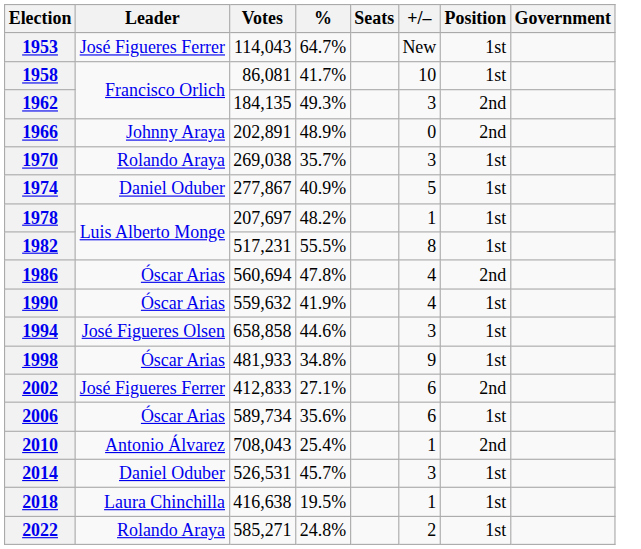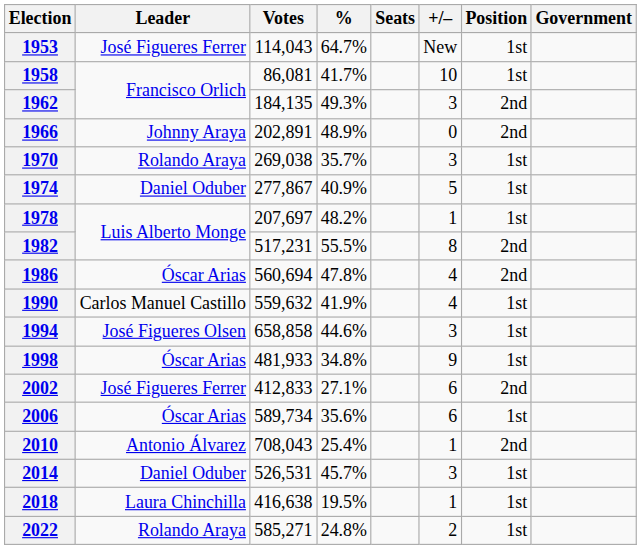 <table class=wikitable style="text-align: right;">
 <tr>
 <th>Election</th>
 <th>Leader</th>
 <th>Votes</th>
 <th>%</th>
 <th>Seats</th>
 <th>+/–</th>
 <th>Position</th>
 <th>Government</th>
 </tr>
 <tr>
 <th><a href='#'>1953</a></th>
 <td><a href='#'>José Figueres Ferrer</a></td>
 <td>114,043</td>
 <td>64.7%</td>
 <td></td>
 <td>New</td>
 <td>1st</td>
 <td></td>
 </tr>
 <tr>
 <th><a href='#'>1958</a></th>
 <td rowspan="2"><a href='#'>Francisco Orlich</a></td>
 <td>86,081</td>
 <td>41.7%</td>
 <td></td>
 <td> 10</td>
 <td>1st</td>
 <td></td>
 </tr>
 <tr>
 <th><a href='#'>1962</a></th>
 <td>184,135</td>
 <td>49.3%</td>
 <td></td>
 <td> 3</td>
 <td> 2nd</td>
 <td></td>
 </tr>
 <tr>
 <th><a href='#'>1966</a></th>
 <td><a href='#'>Johnny Araya</a></td>
 <td>202,891</td>
 <td>48.9%</td>
 <td></td>
 <td>0</td>
 <td> 2nd</td>
 <td></td>
 </tr>
 <tr>
 <th><a href='#'>1970</a></th>
 <td><a href='#'>Rolando Araya</a></td>
 <td>269,038</td>
 <td>35.7%</td>
 <td></td>
 <td> 3</td>
 <td>1st</td>
 <td></td>
 </tr>
 <tr>
 <th><a href='#'>1974</a></th>
 <td><a href='#'>Daniel Oduber</a></td>
 <td>277,867</td>
 <td>40.9%</td>
 <td></td>
 <td> 5</td>
 <td>1st</td>
 <td></td>
 </tr>
 <tr>
 <th><a href='#'>1978</a></th>
 <td rowspan="2"><a href='#'>Luis Alberto Monge</a></td>
 <td>207,697</td>
 <td>48.2%</td>
 <td></td>
 <td> 1</td>
 <td>1st</td>
 <td></td>
 </tr>
 <tr>
 <th><a href='#'>1982</a></th>
 <td>517,231</td>
 <td>55.5%</td>
 <td></td>
 <td> 8</td>
-<td> 1st</td>
+<td> 2nd</td>
 <td></td>
 </tr>
 <tr>
 <th><a href='#'>1986</a></th>
 <td><a href='#'>Óscar Arias</a></td>
 <td>560,694</td>
 <td>47.8%</td>
 <td></td>
 <td> 4</td>
 <td> 2nd</td>
 <td></td>
 </tr>
 <tr>
 <th><a href='#'>1990</a></th>
-<td><a href='#'>Óscar Arias</a></td>
+<td>Carlos Manuel Castillo</td>
 <td>559,632</td>
 <td>41.9%</td>
 <td></td>
 <td> 4</td>
 <td>1st</td>
 <td></td>
 </tr>
 <tr>
 <th><a href='#'>1994</a></th>
 <td><a href='#'>José Figueres Olsen</a></td>
 <td>658,858</td>
 <td>44.6%</td>
 <td></td>
 <td> 3</td>
 <td> 1st</td>
 <td></td>
 </tr>
 <tr>
 <th><a href='#'>1998</a></th>
 <td><a href='#'>Óscar Arias</a></td>
 <td>481,933</td>
 <td>34.8%</td>
 <td></td>
 <td> 9</td>
 <td>1st</td>
 <td></td>
 </tr>
 <tr>
 <th><a href='#'>2002</a></th>
 <td><a href='#'>José Figueres Ferrer</a></td>
 <td>412,833</td>
 <td>27.1%</td>
 <td></td>
 <td> 6</td>
 <td>2nd</td>
 <td></td>
 </tr>
 <tr>
 <th><a href='#'>2006</a></th>
 <td><a href='#'>Óscar Arias</a></td>
 <td>589,734</td>
 <td>35.6%</td>
 <td></td>
 <td> 6</td>
 <td>1st</td>
 <td></td>
 </tr>
 <tr>
 <th><a href='#'>2010</a></th>
 <td><a href='#'>Antonio Álvarez</a></td>
 <td>708,043</td>
 <td>25.4%</td>
 <td></td>
 <td> 1</td>
 <td> 2nd</td>
 <td></td>
 </tr>
 <tr>
 <th><a href='#'>2014</a></th>
 <td><a href='#'>Daniel Oduber</a></td>
 <td>526,531</td>
 <td>45.7%</td>
 <td></td>
 <td> 3</td>
 <td>1st</td>
 <td></td>
 </tr>
 <tr>
 <th><a href='#'>2018</a></th>
 <td><a href='#'>Laura Chinchilla</a></td>
 <td>416,638</td>
 <td>19.5%</td>
 <td></td>
 <td> 1</td>
 <td>1st</td>
 <td></td>
 </tr>
 <tr>
 <th><a href='#'>2022</a></th>
 <td><a href='#'>Rolando Araya</a></td>
 <td>585,271</td>
 <td>24.8%</td>
 <td></td>
 <td> 2</td>
 <td>1st</td>
 <td></td>
 </tr>
 </table>
